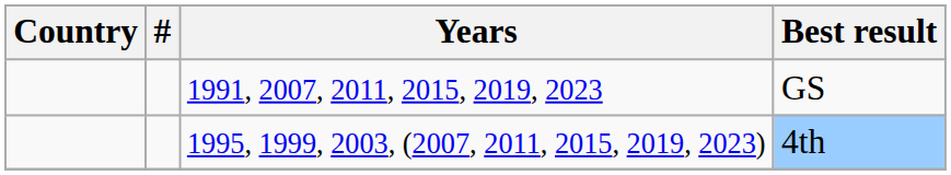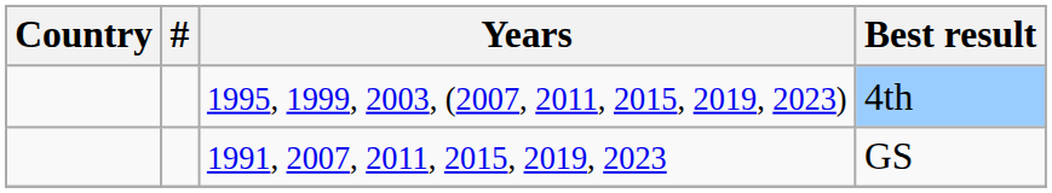 <table class="wikitable"px solid black" cellpadding="2">
 <tr>
 <th>Country</th>
 <th>#</th>
 <th>Years</th>
 <th>Best result</th>
 </tr>
 <tr>
 <td><strong></strong></td>
 <td></td>
+<td><small><a href='#'>1995</a>, <a href='#'>1999</a>, <a href='#'>2003</a>, (<a href='#'>2007</a>, <a href='#'>2011</a>, <a href='#'>2015</a>, <a href='#'>2019</a>, <a href='#'>2023</a>)</small></td>
+<td bgcolor=#9acdff>4th</td>
+</tr>
+<tr>
+<td><strong></strong></td>
+<td></td>
 <td><small><a href='#'>1991</a>, <a href='#'>2007</a>, <a href='#'>2011</a>, <a href='#'>2015</a>, <a href='#'>2019</a>, <a href='#'>2023</a></small></td>
 <td>GS</td>
 </tr>
 <tr>
-<td><strong></strong></td>
-<td></td>
-<td><small><a href='#'>1995</a>, <a href='#'>1999</a>, <a href='#'>2003</a>, (<a href='#'>2007</a>, <a href='#'>2011</a>, <a href='#'>2015</a>, <a href='#'>2019</a>, <a href='#'>2023</a>)</small></td>
-<td bgcolor=#9acdff>4th</td>
-</tr>
-<tr>
 </tr>
 </table>
